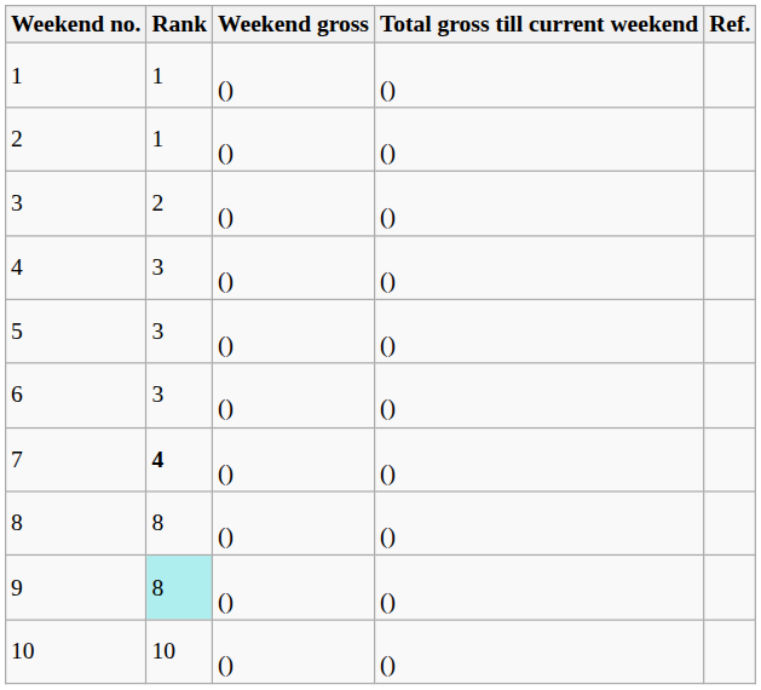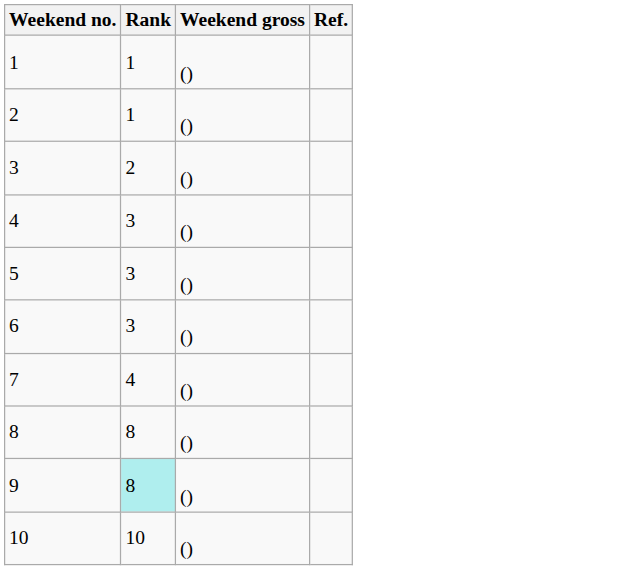 <table class="wikitable">
 <tr>
 <th>Weekend no.</th>
 <th>Rank</th>
 <th>Weekend gross</th>
-<th>Total gross till current weekend</th>
 <th>Ref.</th>
 </tr>
 <tr>
 <td>1</td>
 <td>1</td>
-<td><br>()</td>
 <td><br>()</td>
 <td></td>
 </tr>
 <tr>
 <td>2</td>
 <td>1</td>
 <td><br>()</td>
-<td><br>()</td>
 <td></td>
 </tr>
 <tr>
 <td>3</td>
 <td>2</td>
-<td><br>()</td>
 <td><br>()</td>
 <td></td>
 </tr>
 <tr>
 <td>4</td>
 <td>3</td>
 <td><br>()</td>
-<td><br>()</td>
 <td></td>
 </tr>
 <tr>
 <td>5</td>
 <td>3</td>
-<td><br>()</td>
 <td><br>()</td>
 <td></td>
 </tr>
 <tr>
 <td>6</td>
 <td>3</td>
 <td><br>()</td>
-<td><br>()</td>
 <td></td>
 </tr>
 <tr>
 <td>7</td>
-<td><strong>4</strong></td>
-<td><br>()</td>
+<td>4</td>
 <td><br>()</td>
 <td></td>
 </tr>
 <tr>
 <td>8</td>
 <td>8</td>
 <td><br>()</td>
-<td><br>()</td>
 <td></td>
 </tr>
 <tr>
 <td>9</td>
 <td style="background: paleturquoise;">8</td>
-<td><br>()</td>
 <td><br>()</td>
 <td></td>
 </tr>
 <tr>
 <td>10</td>
 <td>10</td>
 <td><br>()</td>
-<td><br>()</td>
 <td></td>
 </tr>
 </table>
